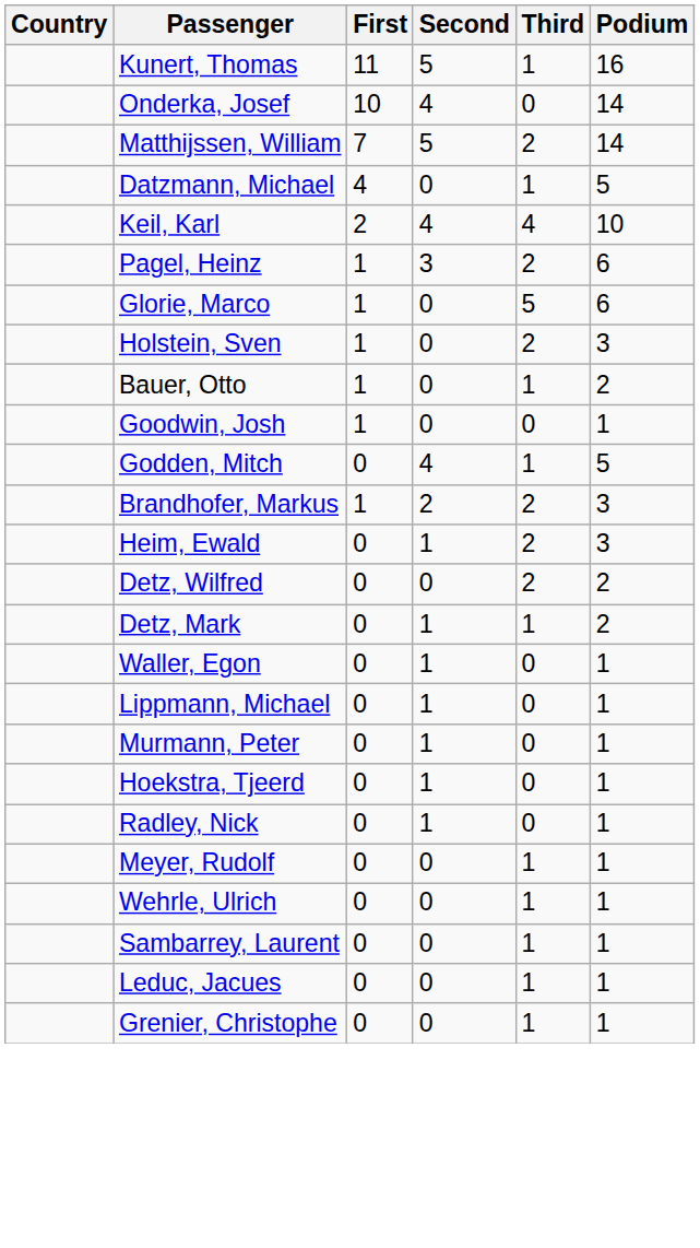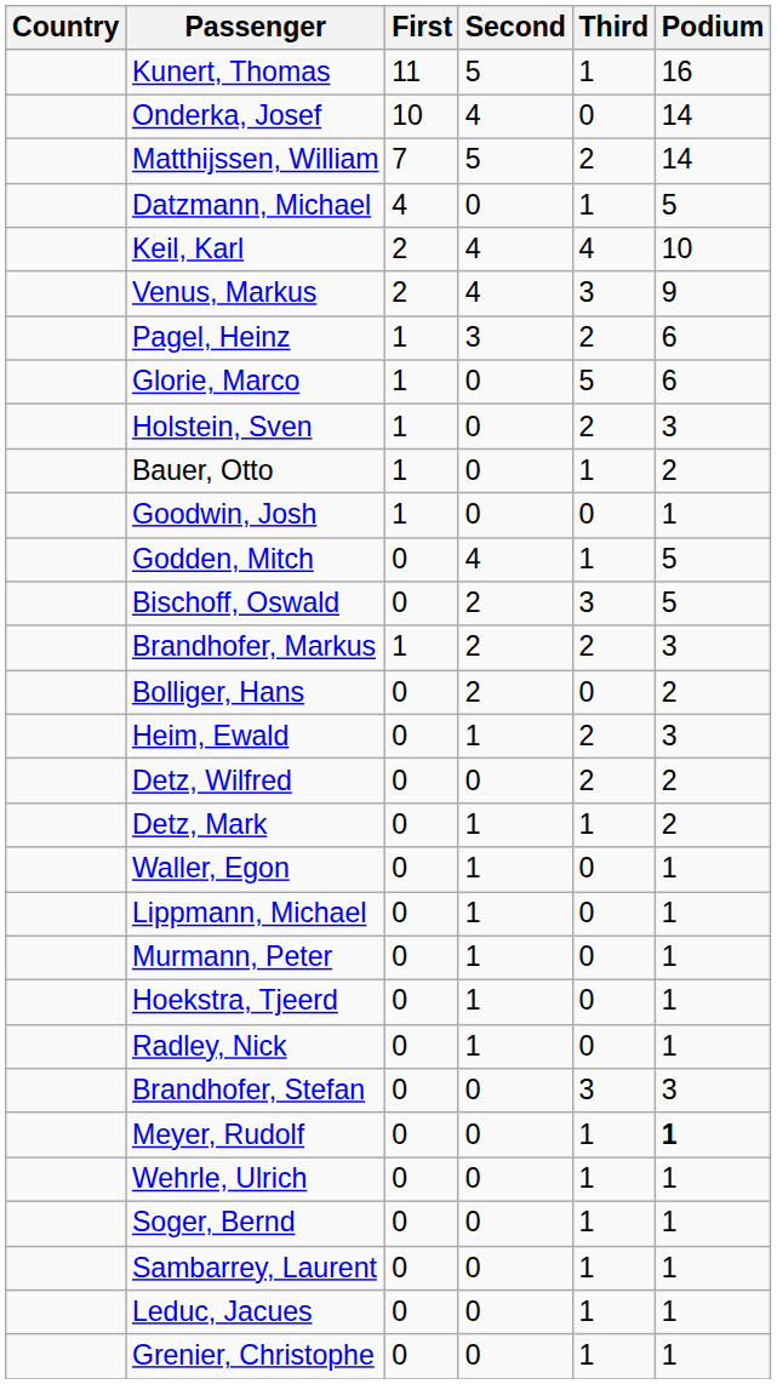 <table class="wikitable sortable" style="text-align:left;">
 <tr>
 <th>Country</th>
 <th>Passenger</th>
 <th>First</th>
 <th>Second</th>
 <th>Third</th>
 <th>Podium</th>
 </tr>
 <tr>
 <td></td>
 <td><a href='#'>Kunert, Thomas</a></td>
 <td>11</td>
 <td>5</td>
 <td>1</td>
 <td>16</td>
 </tr>
 <tr>
 <td></td>
 <td><a href='#'>Onderka, Josef</a></td>
 <td>10</td>
 <td>4</td>
 <td>0</td>
 <td>14</td>
 </tr>
 <tr>
 <td></td>
 <td><a href='#'>Matthijssen, William</a></td>
 <td>7</td>
 <td>5</td>
 <td>2</td>
 <td>14</td>
 </tr>
 <tr>
 <td></td>
 <td><a href='#'>Datzmann, Michael</a></td>
 <td>4</td>
 <td>0</td>
 <td>1</td>
 <td>5</td>
 </tr>
 <tr>
 <td></td>
 <td><a href='#'>Keil, Karl</a></td>
 <td>2</td>
 <td>4</td>
 <td>4</td>
 <td>10</td>
 </tr>
 <tr>
 <td></td>
+<td><a href='#'>Venus, Markus</a></td>
+<td>2</td>
+<td>4</td>
+<td>3</td>
+<td>9</td>
+</tr>
+<tr>
+<td></td>
 <td><a href='#'>Pagel, Heinz</a></td>
 <td>1</td>
 <td>3</td>
 <td>2</td>
 <td>6</td>
 </tr>
 <tr>
 <td></td>
 <td><a href='#'>Glorie, Marco</a></td>
 <td>1</td>
 <td>0</td>
 <td>5</td>
 <td>6</td>
 </tr>
 <tr>
 <td></td>
 <td><a href='#'>Holstein, Sven</a></td>
 <td>1</td>
 <td>0</td>
 <td>2</td>
 <td>3</td>
 </tr>
 <tr>
 <td></td>
 <td>Bauer, Otto</td>
 <td>1</td>
 <td>0</td>
 <td>1</td>
 <td>2</td>
 </tr>
 <tr>
 <td></td>
 <td><a href='#'>Goodwin, Josh</a></td>
 <td>1</td>
 <td>0</td>
 <td>0</td>
 <td>1</td>
 </tr>
 <tr>
 <td></td>
 <td><a href='#'>Godden, Mitch</a></td>
 <td>0</td>
 <td>4</td>
 <td>1</td>
 <td>5</td>
 </tr>
 <tr>
 <td></td>
+<td><a href='#'>Bischoff, Oswald</a></td>
+<td>0</td>
+<td>2</td>
+<td>3</td>
+<td>5</td>
+</tr>
+<tr>
+<td></td>
 <td><a href='#'>Brandhofer, Markus</a></td>
 <td>1</td>
 <td>2</td>
 <td>2</td>
 <td>3</td>
+</tr>
+<tr>
+<td></td>
+<td><a href='#'>Bolliger, Hans</a></td>
+<td>0</td>
+<td>2</td>
+<td>0</td>
+<td>2</td>
 </tr>
 <tr>
 <td></td>
 <td><a href='#'>Heim, Ewald</a></td>
 <td>0</td>
 <td>1</td>
 <td>2</td>
 <td>3</td>
 </tr>
 <tr>
 <td></td>
 <td><a href='#'>Detz, Wilfred</a></td>
 <td>0</td>
 <td>0</td>
 <td>2</td>
 <td>2</td>
 </tr>
 <tr>
 <td></td>
 <td><a href='#'>Detz, Mark</a></td>
 <td>0</td>
 <td>1</td>
 <td>1</td>
 <td>2</td>
 </tr>
 <tr>
 <td></td>
 <td><a href='#'>Waller, Egon</a></td>
 <td>0</td>
 <td>1</td>
 <td>0</td>
 <td>1</td>
 </tr>
 <tr>
 <td></td>
 <td><a href='#'>Lippmann, Michael</a></td>
 <td>0</td>
 <td>1</td>
 <td>0</td>
 <td>1</td>
 </tr>
 <tr>
 <td></td>
 <td><a href='#'>Murmann, Peter</a></td>
 <td>0</td>
 <td>1</td>
 <td>0</td>
 <td>1</td>
 </tr>
 <tr>
 <td></td>
 <td><a href='#'>Hoekstra, Tjeerd</a></td>
 <td>0</td>
 <td>1</td>
 <td>0</td>
 <td>1</td>
 </tr>
 <tr>
 <td></td>
 <td><a href='#'>Radley, Nick</a></td>
 <td>0</td>
 <td>1</td>
 <td>0</td>
 <td>1</td>
 </tr>
 <tr>
 <td></td>
+<td><a href='#'>Brandhofer, Stefan</a></td>
+<td>0</td>
+<td>0</td>
+<td>3</td>
+<td>3</td>
+</tr>
+<tr>
+<td></td>
 <td><a href='#'>Meyer, Rudolf</a></td>
+<td>0</td>
+<td>0</td>
+<td>1</td>
+<td><strong>1</strong></td>
+</tr>
+<tr>
+<td></td>
+<td><a href='#'>Wehrle, Ulrich</a></td>
 <td>0</td>
 <td>0</td>
 <td>1</td>
 <td>1</td>
 </tr>
 <tr>
 <td></td>
-<td><a href='#'>Wehrle, Ulrich</a></td>
+<td><a href='#'>Soger, Bernd</a></td>
 <td>0</td>
 <td>0</td>
 <td>1</td>
 <td>1</td>
 </tr>
 <tr>
 <td></td>
 <td><a href='#'>Sambarrey, Laurent</a></td>
 <td>0</td>
 <td>0</td>
 <td>1</td>
 <td>1</td>
 </tr>
 <tr>
 <td></td>
 <td><a href='#'>Leduc, Jacues</a></td>
 <td>0</td>
 <td>0</td>
 <td>1</td>
 <td>1</td>
 </tr>
 <tr>
 <td></td>
 <td><a href='#'>Grenier, Christophe</a></td>
 <td>0</td>
 <td>0</td>
 <td>1</td>
 <td>1</td>
 </tr>
 </table>
